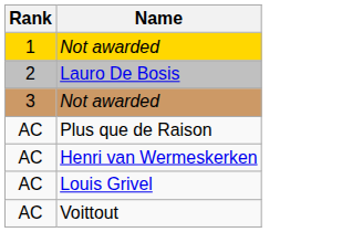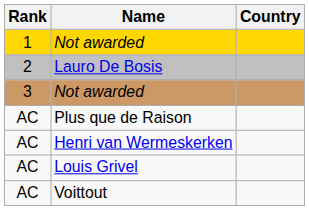 <table class="wikitable sortable" style="text-align:center">
 <tr>
 <th>Rank</th>
 <th>Name</th>
+<th>Country</th>
 </tr>
 <tr bgcolor=gold>
 <td>1</td>
 <td align="left"><em>Not awarded</em></td>
+<td align="left"></td>
 </tr>
 <tr bgcolor=silver>
 <td>2</td>
 <td align="left"><a href='#'>Lauro De Bosis</a></td>
+<td align="left"></td>
 </tr>
 <tr bgcolor=#CC9966>
 <td>3</td>
 <td align="left"><em>Not awarded</em></td>
+<td align="left"></td>
 </tr>
 <tr>
 <td>AC</td>
 <td align="left">Plus que de Raison</td>
+<td align="left"></td>
 </tr>
 <tr>
 <td>AC</td>
 <td align="left"><a href='#'>Henri van Wermeskerken</a></td>
+<td align="left"></td>
 </tr>
 <tr>
 <td>AC</td>
 <td align="left"><a href='#'>Louis Grivel</a></td>
+<td align="left"></td>
 </tr>
 <tr>
 <td>AC</td>
 <td align="left">Voittout</td>
+<td align="left"></td>
 </tr>
 </table>
